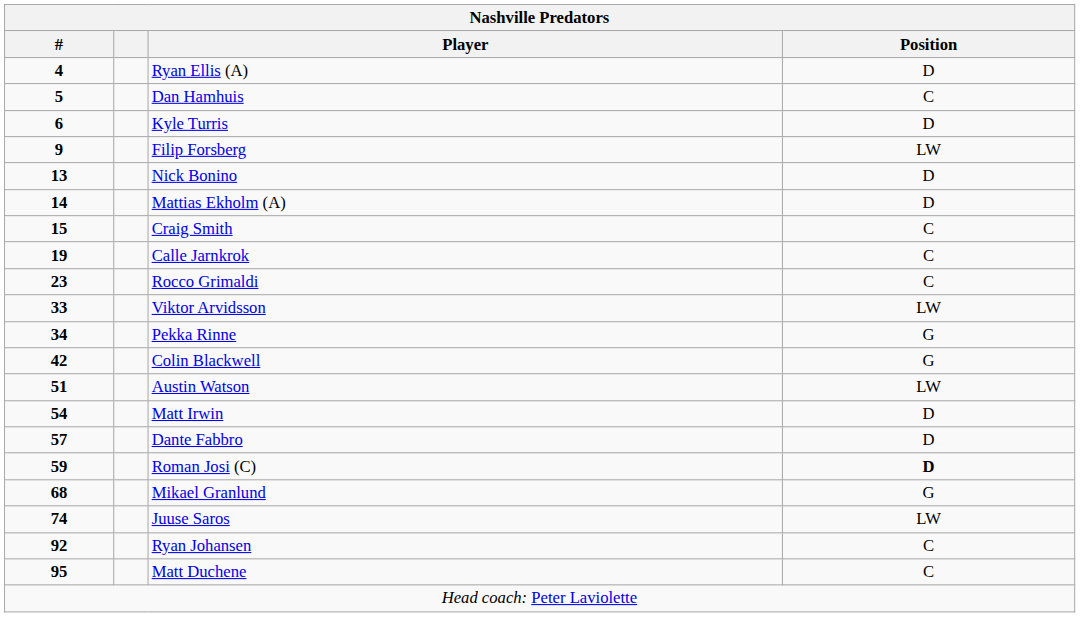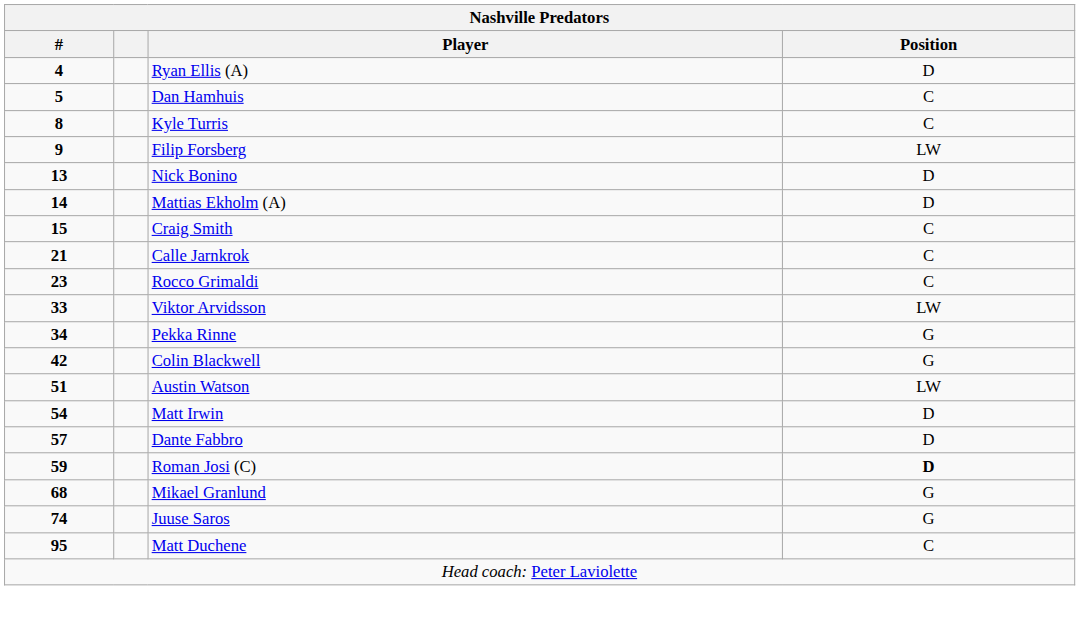 <table class="wikitable" style="width:65%; text-align:center;">
 <tr>
 <th colspan=4>Nashville Predators</th>
 </tr>
 <tr>
 <th>#</th>
 <th></th>
 <th>Player</th>
 <th>Position</th>
 </tr>
 <tr>
 <td><strong>4</strong></td>
 <td align=center></td>
 <td align=left><a href='#'>Ryan Ellis</a> (A)</td>
 <td>D</td>
 </tr>
 <tr>
 <td><strong>5</strong></td>
 <td align=center></td>
 <td align=left><a href='#'>Dan Hamhuis</a></td>
 <td>C</td>
 </tr>
 <tr>
-<td><strong>6</strong></td>
+<td><strong>8</strong></td>
 <td align=center></td>
 <td align=left><a href='#'>Kyle Turris</a></td>
-<td>D</td>
+<td>C</td>
 </tr>
 <tr>
 <td><strong>9</strong></td>
 <td align=center></td>
 <td align=left><a href='#'>Filip Forsberg</a></td>
 <td>LW</td>
 </tr>
 <tr>
 <td><strong>13</strong></td>
 <td align=center></td>
 <td align=left><a href='#'>Nick Bonino</a></td>
 <td>D</td>
 </tr>
 <tr>
 <td><strong>14</strong></td>
 <td align=center></td>
 <td align=left><a href='#'>Mattias Ekholm</a> (A)</td>
 <td>D</td>
 </tr>
 <tr>
 <td><strong>15</strong></td>
 <td align=center></td>
 <td align=left><a href='#'>Craig Smith</a></td>
 <td>C</td>
 </tr>
 <tr>
-<td><strong>19</strong></td>
+<td><strong>21</strong></td>
 <td align=center></td>
 <td align=left><a href='#'>Calle Jarnkrok</a></td>
 <td>C</td>
 </tr>
 <tr>
 <td><strong>23</strong></td>
 <td align=center></td>
 <td align=left><a href='#'>Rocco Grimaldi</a></td>
 <td>C</td>
 </tr>
 <tr>
 <td><strong>33</strong></td>
 <td align=center></td>
 <td align=left><a href='#'>Viktor Arvidsson</a></td>
 <td>LW</td>
 </tr>
 <tr>
 <td><strong>34</strong></td>
 <td align=center></td>
 <td align=left><a href='#'>Pekka Rinne</a></td>
 <td>G</td>
 </tr>
 <tr>
 <td><strong>42</strong></td>
 <td align=center></td>
 <td align=left><a href='#'>Colin Blackwell</a></td>
 <td>G</td>
 </tr>
 <tr>
 <td><strong>51</strong></td>
 <td align=center></td>
 <td align=left><a href='#'>Austin Watson</a></td>
 <td>LW</td>
 </tr>
 <tr>
 <td><strong>54</strong></td>
 <td align=center></td>
 <td align=left><a href='#'>Matt Irwin</a></td>
 <td>D</td>
 </tr>
 <tr>
 <td><strong>57</strong></td>
 <td align=center></td>
 <td align=left><a href='#'>Dante Fabbro</a></td>
 <td>D</td>
 </tr>
 <tr>
 <td><strong>59</strong></td>
 <td align=center></td>
 <td align=left><a href='#'>Roman Josi</a> (C)</td>
 <td><strong>D</strong></td>
 </tr>
 <tr>
 <td><strong>68</strong></td>
 <td align=center></td>
 <td align=left><a href='#'>Mikael Granlund</a></td>
 <td>G</td>
 </tr>
 <tr>
 <td><strong>74</strong></td>
 <td align=center></td>
 <td align=left><a href='#'>Juuse Saros</a></td>
-<td>LW</td>
-</tr>
-<tr>
-<td><strong>92</strong></td>
-<td align=center></td>
-<td align=left><a href='#'>Ryan Johansen</a></td>
-<td>C</td>
+<td>G</td>
 </tr>
 <tr>
 <td><strong>95</strong></td>
 <td align=center></td>
 <td align=left><a href='#'>Matt Duchene</a></td>
 <td>C</td>
 </tr>
 <tr>
 <td colspan=4><em>Head coach:</em>  <a href='#'>Peter Laviolette</a></td>
 </tr>
 </table>
